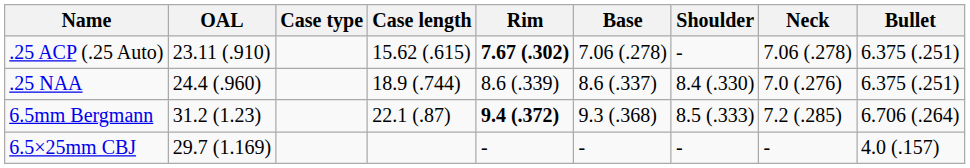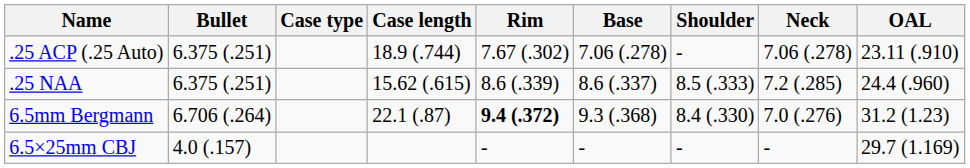 <table class="wikitable sortable" style"font-size: 9pt; width:700px; text-align:center">
 <tr>
 <th>Name</th>
-<th>OAL</th>
+<th>Bullet</th>
 <th>Case type</th>
 <th>Case length</th>
 <th>Rim</th>
 <th>Base</th>
 <th>Shoulder</th>
 <th>Neck</th>
-<th>Bullet</th>
+<th>OAL</th>
 </tr>
 <tr>
 <td><a href='#'>.25 ACP</a> (.25 Auto)</td>
-<td>23.11 (.910)</td>
+<td>6.375 (.251)</td>
 <td></td>
-<td>15.62 (.615)</td>
-<td><strong>7.67 (.302)</strong></td>
+<td>18.9 (.744)</td>
+<td>7.67 (.302)</td>
 <td>7.06 (.278)</td>
 <td>-</td>
 <td>7.06 (.278)</td>
-<td>6.375 (.251)</td>
+<td>23.11 (.910)</td>
 </tr>
 <tr>
 <td><a href='#'>.25 NAA</a></td>
-<td>24.4 (.960)</td>
+<td>6.375 (.251)</td>
 <td></td>
-<td>18.9 (.744)</td>
+<td>15.62 (.615)</td>
 <td>8.6 (.339)</td>
 <td>8.6 (.337)</td>
-<td>8.4 (.330)</td>
-<td>7.0 (.276)</td>
-<td>6.375 (.251)</td>
+<td>8.5 (.333)</td>
+<td>7.2  (.285)</td>
+<td>24.4 (.960)</td>
 </tr>
 <tr>
 <td><a href='#'>6.5mm Bergmann</a></td>
-<td>31.2  (1.23)</td>
+<td>6.706 (.264)</td>
 <td></td>
 <td>22.1 (.87)</td>
 <td><strong>9.4 (.372)</strong></td>
 <td>9.3 (.368)</td>
-<td>8.5 (.333)</td>
-<td>7.2  (.285)</td>
-<td>6.706 (.264)</td>
+<td>8.4 (.330)</td>
+<td>7.0 (.276)</td>
+<td>31.2  (1.23)</td>
 </tr>
 <tr>
 <td><a href='#'>6.5×25mm CBJ</a></td>
-<td>29.7 (1.169)<br></td>
+<td>4.0 (.157)</td>
 <td></td>
 <td></td>
 <td>-</td>
 <td>-</td>
 <td>-</td>
 <td>-</td>
-<td>4.0 (.157)</td>
+<td>29.7 (1.169)<br></td>
 </tr>
 </table>
